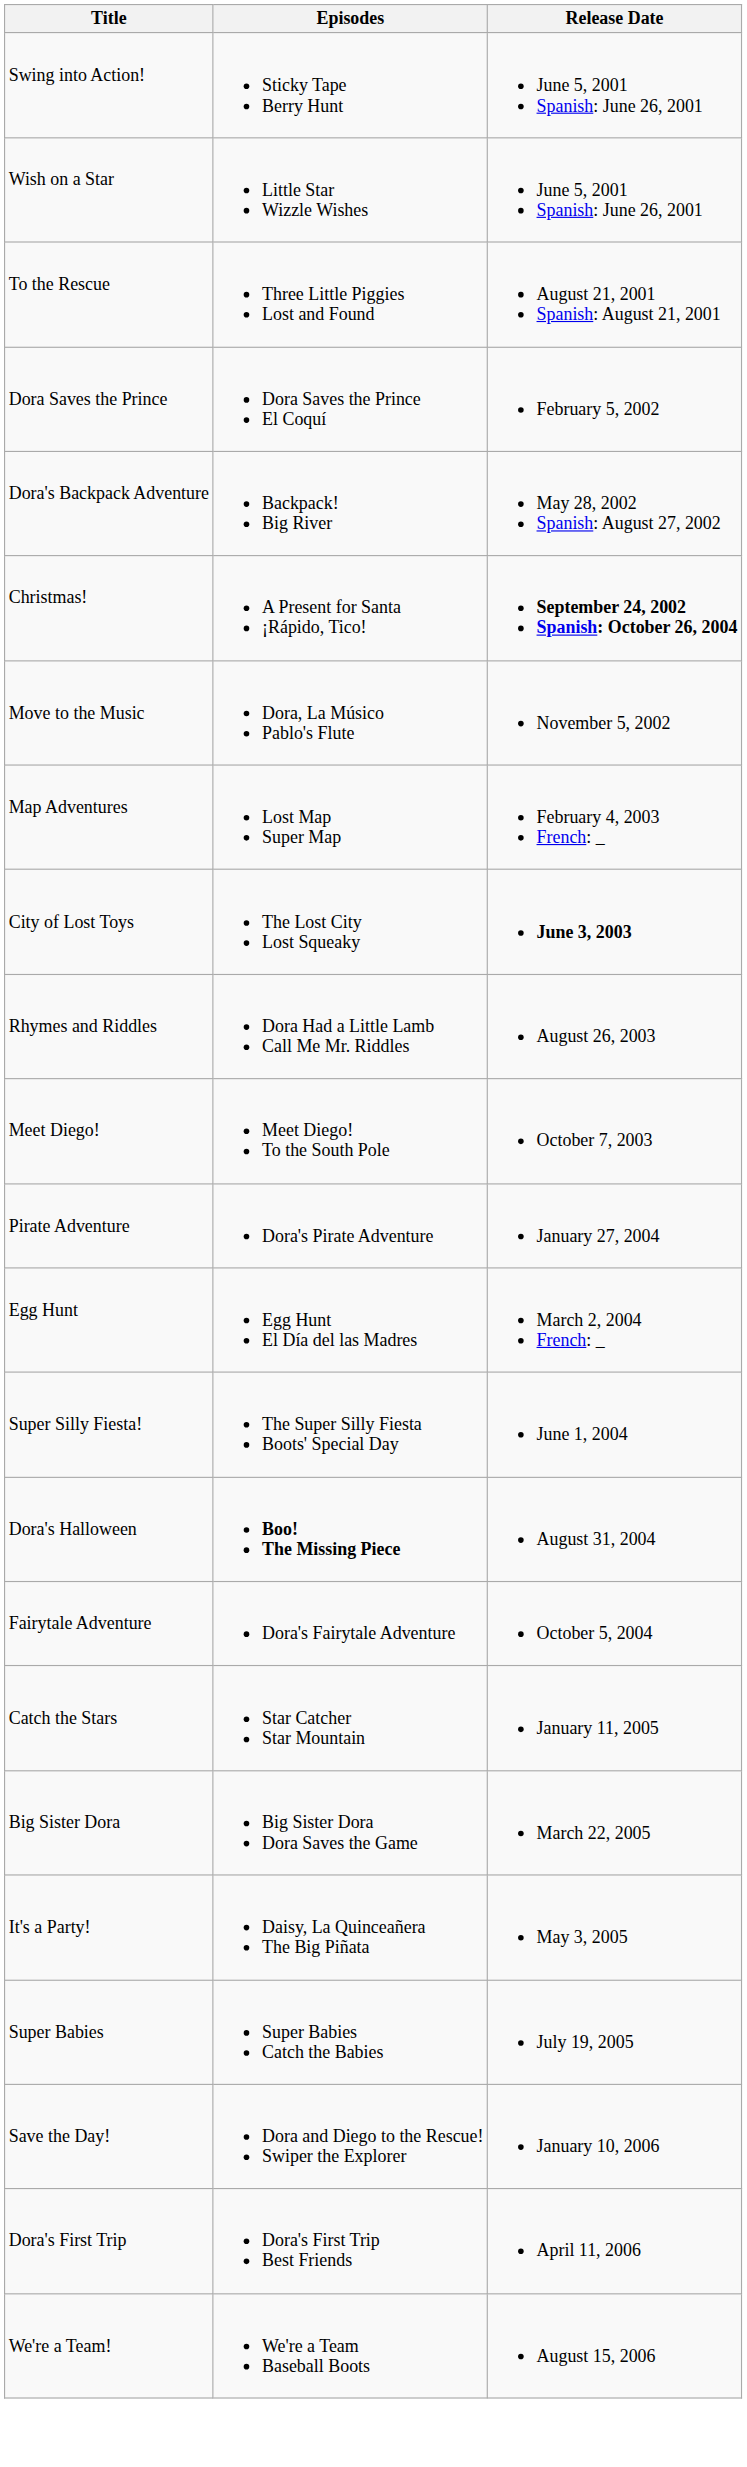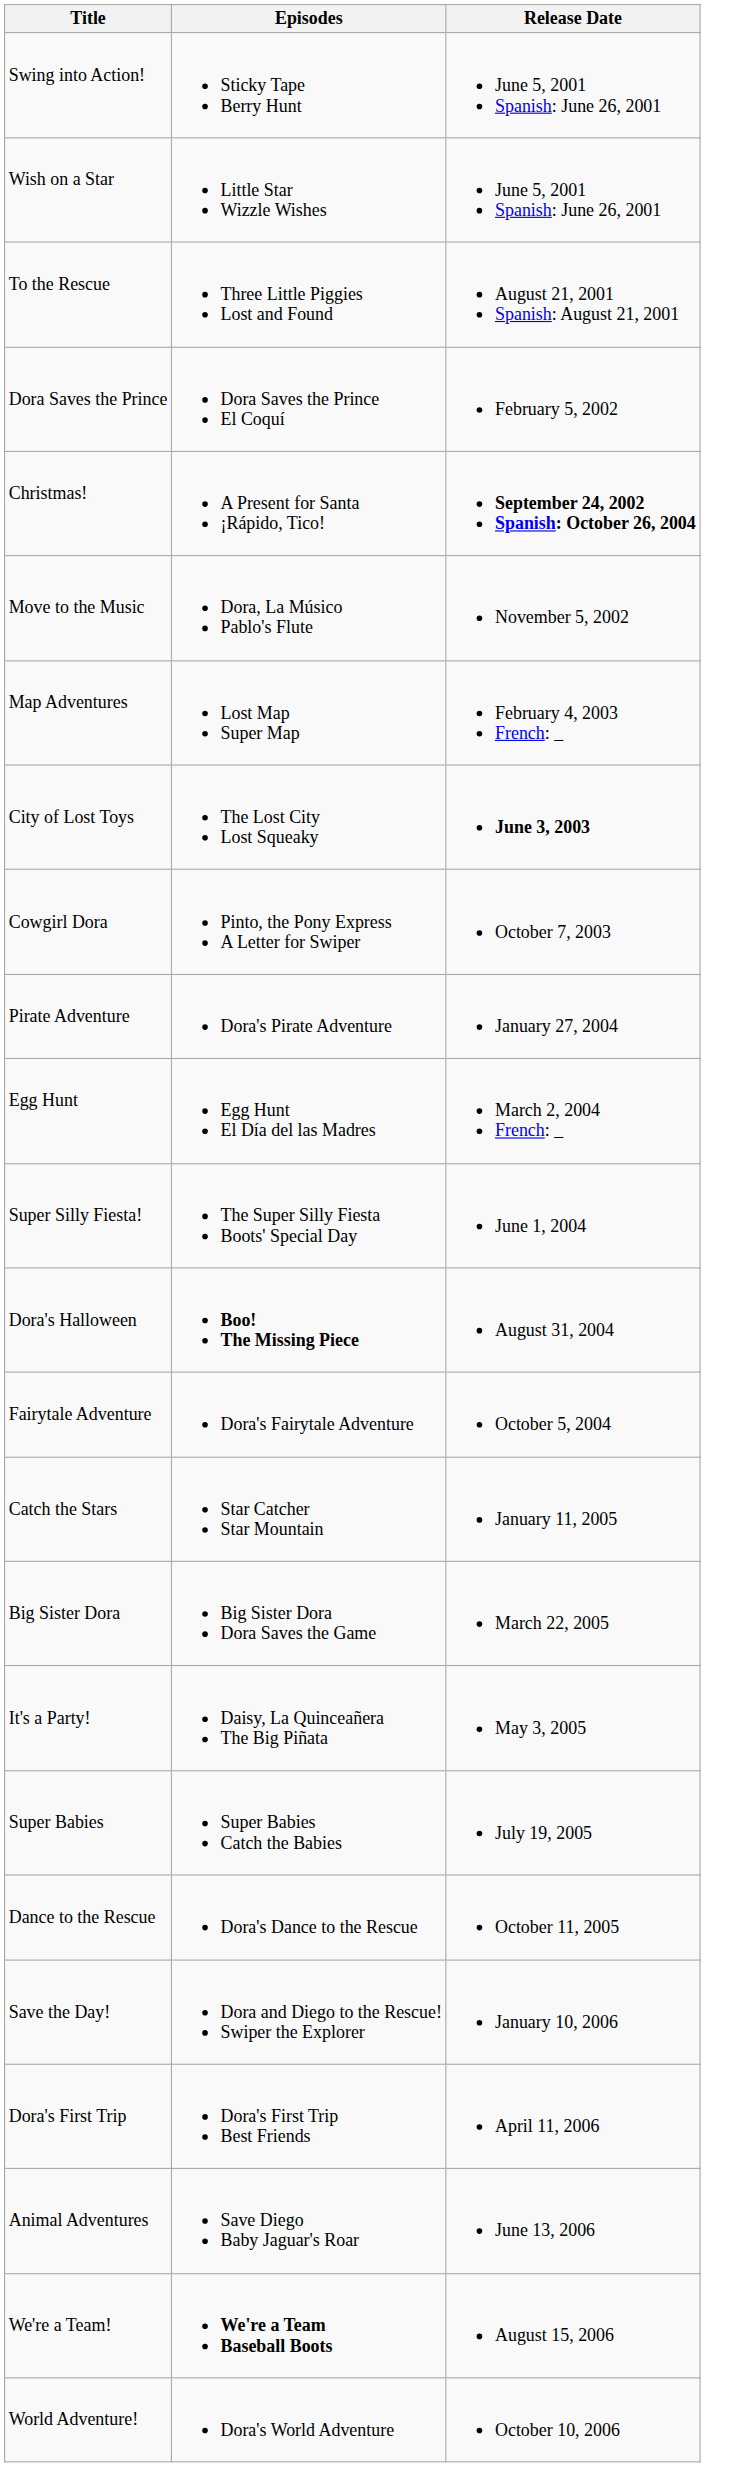 <table class="wikitable">
 <tr>
 <th>Title</th>
 <th>Episodes</th>
 <th>Release Date</th>
 </tr>
 <tr>
 <td>Swing into Action!<br><br></td>
 <td><br><ul><li>Sticky Tape</li><li>Berry Hunt</li></ul></td>
 <td><br><ul><li>June 5, 2001</li><li><a href='#'>Spanish</a>: June 26, 2001</li></ul></td>
 </tr>
 <tr>
 <td>Wish on a Star<br><br></td>
 <td><br><ul><li>Little Star</li><li>Wizzle Wishes</li></ul></td>
 <td><br><ul><li>June 5, 2001</li><li><a href='#'>Spanish</a>: June 26, 2001</li></ul></td>
 </tr>
 <tr>
 <td>To the Rescue<br><br></td>
 <td><br><ul><li>Three Little Piggies</li><li>Lost and Found</li></ul></td>
 <td><br><ul><li>August 21, 2001</li><li><a href='#'>Spanish</a>: August 21, 2001</li></ul></td>
 </tr>
 <tr>
 <td>Dora Saves the Prince</td>
 <td><br><ul><li>Dora Saves the Prince</li><li>El Coquí</li></ul></td>
 <td><br><ul><li>February 5, 2002</li></ul></td>
 </tr>
 <tr>
-<td>Dora's Backpack Adventure<br><br></td>
-<td><br><ul><li>Backpack!</li><li>Big River</li></ul></td>
-<td><br><ul><li>May 28, 2002</li><li><a href='#'>Spanish</a>: August 27, 2002</li></ul></td>
-</tr>
-<tr>
 <td>Christmas!<br><br></td>
 <td><br><ul><li>A Present for Santa</li><li>¡Rápido, Tico!</li></ul></td>
 <td><strong><br><ul><li>September 24, 2002</li><li><a href='#'>Spanish</a>: October 26, 2004</li></ul></strong></td>
 </tr>
 <tr>
 <td>Move to the Music</td>
 <td><br><ul><li>Dora, La Músico</li><li>Pablo's Flute</li></ul></td>
 <td><br><ul><li>November 5, 2002</li></ul></td>
 </tr>
 <tr>
 <td>Map Adventures<br><br></td>
 <td><br><ul><li>Lost Map</li><li>Super Map</li></ul></td>
 <td><br><ul><li>February 4, 2003</li><li><a href='#'>French</a>: _</li></ul></td>
 </tr>
 <tr>
 <td>City of Lost Toys</td>
 <td><br><ul><li>The Lost City</li><li>Lost Squeaky</li></ul></td>
 <td><strong><br><ul><li>June 3, 2003</li></ul></strong></td>
 </tr>
 <tr>
-<td>Rhymes and Riddles</td>
-<td><br><ul><li>Dora Had a Little Lamb</li><li>Call Me Mr. Riddles</li></ul></td>
-<td><br><ul><li>August 26, 2003</li></ul></td>
-</tr>
-<tr>
-<td>Meet Diego!</td>
-<td><br><ul><li>Meet Diego!</li><li>To the South Pole</li></ul></td>
+<td>Cowgirl Dora</td>
+<td><br><ul><li>Pinto, the Pony Express</li><li>A Letter for Swiper</li></ul></td>
 <td><br><ul><li>October 7, 2003</li></ul></td>
 </tr>
 <tr>
 <td>Pirate Adventure</td>
 <td><br><ul><li>Dora's Pirate Adventure</li></ul></td>
 <td><br><ul><li>January 27, 2004</li></ul></td>
 </tr>
 <tr>
 <td>Egg Hunt<br><br></td>
 <td><br><ul><li>Egg Hunt</li><li>El Día del las Madres</li></ul></td>
 <td><br><ul><li>March 2, 2004</li><li><a href='#'>French</a>: _</li></ul></td>
 </tr>
 <tr>
 <td>Super Silly Fiesta!</td>
 <td><br><ul><li>The Super Silly Fiesta</li><li>Boots' Special Day</li></ul></td>
 <td><br><ul><li>June 1, 2004</li></ul></td>
 </tr>
 <tr>
 <td>Dora's Halloween</td>
 <td><strong><br><ul><li>Boo!</li><li>The Missing Piece</li></ul></strong></td>
 <td><br><ul><li>August 31, 2004</li></ul></td>
 </tr>
 <tr>
 <td>Fairytale Adventure</td>
 <td><br><ul><li>Dora's Fairytale Adventure</li></ul></td>
 <td><br><ul><li>October 5, 2004</li></ul></td>
 </tr>
 <tr>
 <td>Catch the Stars</td>
 <td><br><ul><li>Star Catcher</li><li>Star Mountain</li></ul></td>
 <td><br><ul><li>January 11, 2005</li></ul></td>
 </tr>
 <tr>
 <td>Big Sister Dora</td>
 <td><br><ul><li>Big Sister Dora</li><li>Dora Saves the Game</li></ul></td>
 <td><br><ul><li>March 22, 2005</li></ul></td>
 </tr>
 <tr>
 <td>It's a Party!</td>
 <td><br><ul><li>Daisy, La Quinceañera</li><li>The Big Piñata</li></ul></td>
 <td><br><ul><li>May 3, 2005</li></ul></td>
 </tr>
 <tr>
 <td>Super Babies</td>
 <td><br><ul><li>Super Babies</li><li>Catch the Babies</li></ul></td>
 <td><br><ul><li>July 19, 2005</li></ul></td>
 </tr>
 <tr>
+<td>Dance to the Rescue</td>
+<td><br><ul><li>Dora's Dance to the Rescue</li></ul></td>
+<td><br><ul><li>October 11, 2005</li></ul></td>
+</tr>
+<tr>
 <td>Save the Day!</td>
 <td><br><ul><li>Dora and Diego to the Rescue!</li><li>Swiper the Explorer</li></ul></td>
 <td><br><ul><li>January 10, 2006</li></ul></td>
 </tr>
 <tr>
 <td>Dora's First Trip</td>
 <td><br><ul><li>Dora's First Trip</li><li>Best Friends</li></ul></td>
 <td><br><ul><li>April 11, 2006</li></ul></td>
 </tr>
 <tr>
+<td>Animal Adventures</td>
+<td><br><ul><li>Save Diego</li><li>Baby Jaguar's Roar</li></ul></td>
+<td><br><ul><li>June 13, 2006</li></ul></td>
+</tr>
+<tr>
 <td>We're a Team!</td>
-<td><br><ul><li>We're a Team</li><li>Baseball Boots</li></ul></td>
+<td><strong><br><ul><li>We're a Team</li><li>Baseball Boots</li></ul></strong></td>
 <td><br><ul><li>August 15, 2006</li></ul></td>
 </tr>
+<tr>
+<td>World Adventure!</td>
+<td><br><ul><li>Dora's World Adventure</li></ul></td>
+<td><br><ul><li>October 10, 2006</li></ul></td>
+</tr>
 </table>
